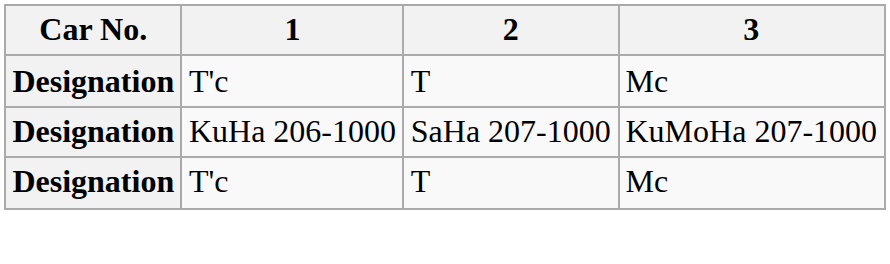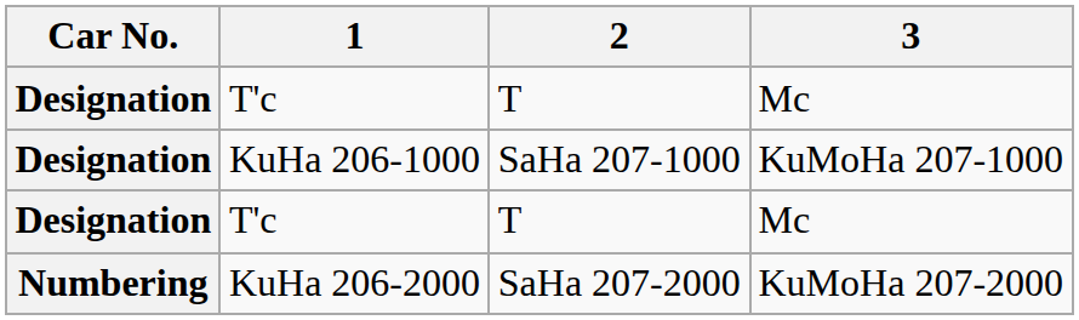 <table class="wikitable">
 <tr>
 <th>Car No.</th>
 <th>1</th>
 <th>2</th>
 <th>3</th>
 </tr>
 <tr>
 <th>Designation</th>
 <td>T'c</td>
 <td>T</td>
 <td>Mc</td>
 </tr>
 <tr>
 <th>Designation</th>
 <td>KuHa 206-1000</td>
 <td>SaHa 207-1000</td>
 <td>KuMoHa 207-1000</td>
 </tr>
 <tr>
 <th>Designation</th>
 <td>T'c</td>
 <td>T</td>
 <td>Mc</td>
 </tr>
+<tr>
+<th>Numbering</th>
+<td>KuHa 206-2000</td>
+<td>SaHa 207-2000</td>
+<td>KuMoHa 207-2000</td>
+</tr>
 </table>
